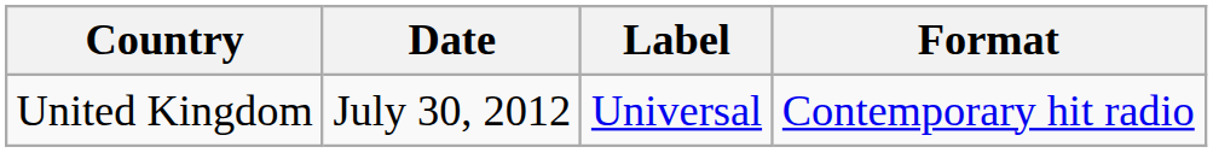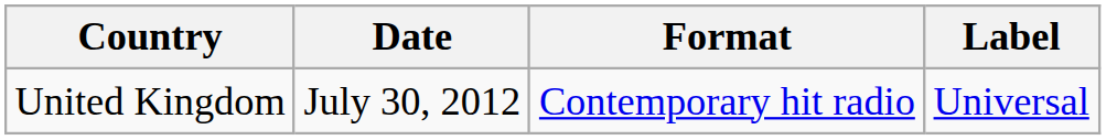 <table class="wikitable plainrowheaders">
 <tr>
 <th scope="col">Country</th>
 <th scope="col">Date</th>
+<th scope="col">Format</th>
 <th scope="col">Label</th>
-<th scope="col">Format</th>
 </tr>
 <tr>
 <td>United Kingdom</td>
 <td>July 30, 2012</td>
+<td><a href='#'>Contemporary hit radio</a></td>
 <td><a href='#'>Universal</a></td>
-<td><a href='#'>Contemporary hit radio</a></td>
 </tr>
 </table>
